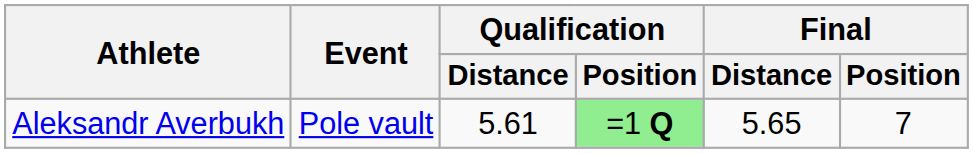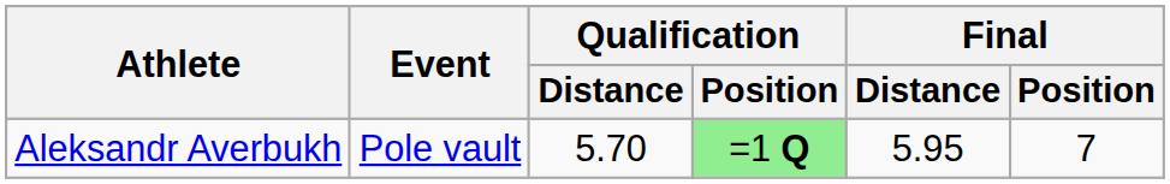 <table class=wikitable style="font-size:90%">
 <tr>
 <th rowspan="2">Athlete</th>
 <th rowspan="2">Event</th>
 <th colspan="2">Qualification</th>
 <th colspan="2">Final</th>
 </tr>
 <tr style="font-size:95%">
 <th>Distance</th>
 <th>Position</th>
 <th>Distance</th>
 <th>Position</th>
 </tr>
 <tr align=center>
 <td align=left><a href='#'>Aleksandr Averbukh</a></td>
 <td align=left><a href='#'>Pole vault</a></td>
-<td>5.61</td>
+<td>5.70</td>
 <td style="background: lightgreen;">=1 <strong>Q</strong></td>
-<td>5.65</td>
+<td>5.95</td>
 <td>7</td>
 </tr>
 </table>
